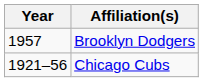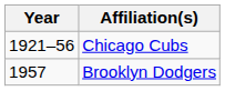 <table class=wikitable>
 <tr>
 <th>Year</th>
 <th>Affiliation(s)</th>
 </tr>
 <tr>
+<td>1921–56</td>
+<td><a href='#'>Chicago Cubs</a></td>
+</tr>
+<tr>
 <td>1957</td>
 <td><a href='#'>Brooklyn Dodgers</a></td>
 </tr>
-<tr>
-<td>1921–56</td>
-<td><a href='#'>Chicago Cubs</a></td>
-</tr>
 </table>
